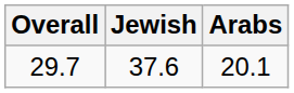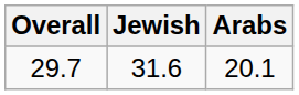 <table class=wikitable>
 <tr>
 <th style="text-align:center;">Overall</th>
 <th style="text-align:center;">Jewish</th>
 <th style="text-align:center;">Arabs</th>
 </tr>
 <tr>
 <td style="text-align:center;">29.7</td>
-<td style="text-align:center;">37.6</td>
+<td style="text-align:center;">31.6</td>
 <td style="text-align:center;">20.1</td>
 </tr>
 </table>
